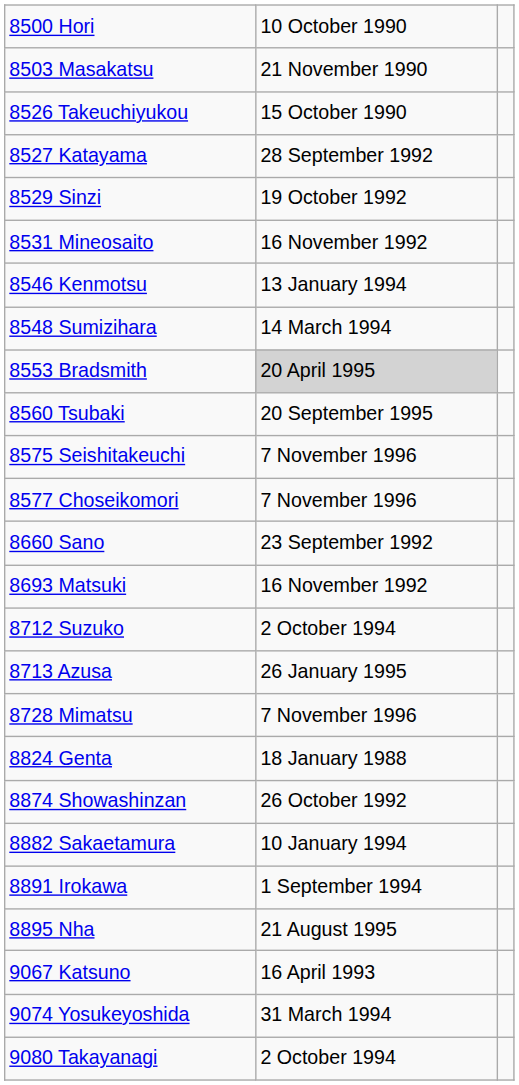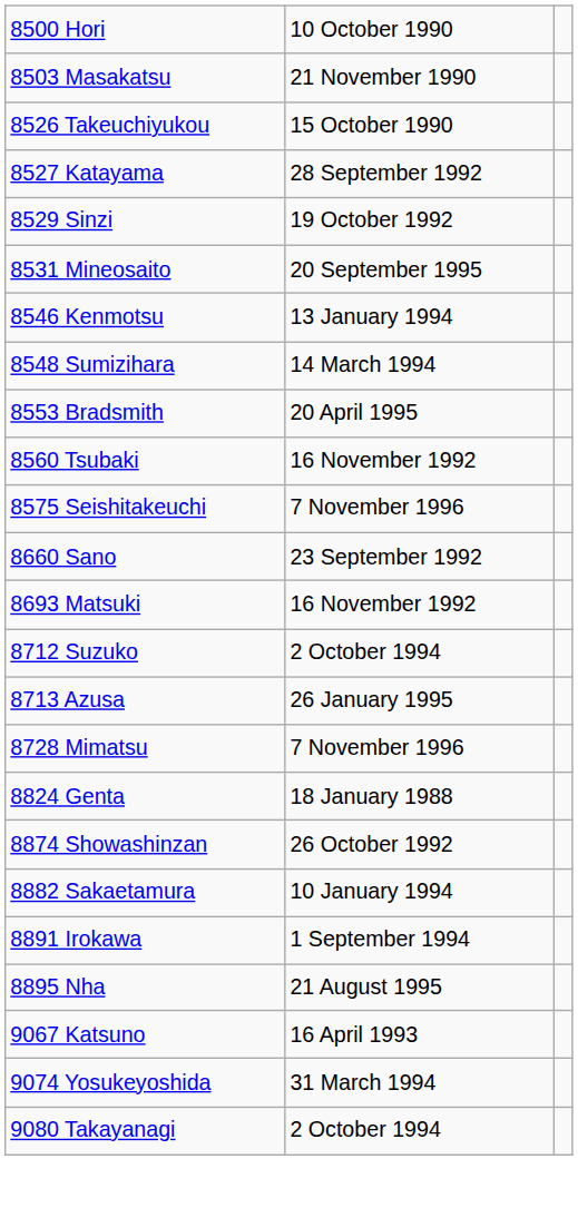 <table class="wikitable" style="font-size: 89%; float: left; width: 26em; margin-right: 1em; line-height: 1.65em">
 <tr>
 <td><a href='#'>8500 Hori</a></td>
 <td>10 October 1990</td>
 <td><small></small> </td>
 </tr>
 <tr>
 <td><a href='#'>8503 Masakatsu</a></td>
 <td>21 November 1990</td>
 <td><small></small> </td>
 </tr>
 <tr>
 <td><a href='#'>8526 Takeuchiyukou</a></td>
 <td>15 October 1990</td>
 <td><small></small> </td>
 </tr>
 <tr>
 <td><a href='#'>8527 Katayama</a></td>
 <td>28 September 1992</td>
 <td><small></small> </td>
 </tr>
 <tr>
 <td><a href='#'>8529 Sinzi</a></td>
 <td>19 October 1992</td>
 <td><small></small> </td>
 </tr>
 <tr>
 <td><a href='#'>8531 Mineosaito</a></td>
-<td>16 November 1992</td>
+<td>20 September 1995</td>
 <td><small></small> </td>
 </tr>
 <tr>
 <td><a href='#'>8546 Kenmotsu</a></td>
 <td>13 January 1994</td>
 <td><small></small> </td>
 </tr>
 <tr>
 <td><a href='#'>8548 Sumizihara</a></td>
 <td>14 March 1994</td>
 <td><small></small> </td>
 </tr>
 <tr>
 <td><a href='#'>8553 Bradsmith</a></td>
-<td style="background: lightgrey;">20 April 1995</td>
+<td>20 April 1995</td>
 <td><small></small> </td>
 </tr>
 <tr>
 <td><a href='#'>8560 Tsubaki</a></td>
-<td>20 September 1995</td>
+<td>16 November 1992</td>
 <td><small></small> </td>
 </tr>
 <tr>
 <td><a href='#'>8575 Seishitakeuchi</a></td>
-<td>7 November 1996</td>
-<td><small></small> </td>
-</tr>
-<tr>
-<td><a href='#'>8577 Choseikomori</a></td>
 <td>7 November 1996</td>
 <td><small></small> </td>
 </tr>
 <tr>
 <td><a href='#'>8660 Sano</a></td>
 <td>23 September 1992</td>
 <td><small></small> </td>
 </tr>
 <tr>
 <td><a href='#'>8693 Matsuki</a></td>
 <td>16 November 1992</td>
 <td><small></small> </td>
 </tr>
 <tr>
 <td><a href='#'>8712 Suzuko</a></td>
 <td>2 October 1994</td>
 <td><small></small> </td>
 </tr>
 <tr>
 <td><a href='#'>8713 Azusa</a></td>
 <td>26 January 1995</td>
 <td><small></small> </td>
 </tr>
 <tr>
 <td><a href='#'>8728 Mimatsu</a></td>
 <td>7 November 1996</td>
 <td><small></small> </td>
 </tr>
 <tr>
 <td><a href='#'>8824 Genta</a></td>
 <td>18 January 1988</td>
 <td><small></small> </td>
 </tr>
 <tr>
 <td><a href='#'>8874 Showashinzan</a></td>
 <td>26 October 1992</td>
 <td><small></small> </td>
 </tr>
 <tr>
 <td><a href='#'>8882 Sakaetamura</a></td>
 <td>10 January 1994</td>
 <td><small></small> </td>
 </tr>
 <tr>
 <td><a href='#'>8891 Irokawa</a></td>
 <td>1 September 1994</td>
 <td><small></small> </td>
 </tr>
 <tr>
 <td><a href='#'>8895 Nha</a></td>
 <td>21 August 1995</td>
 <td><small></small></td>
 </tr>
 <tr>
 <td><a href='#'>9067 Katsuno</a></td>
 <td>16 April 1993</td>
 <td><small></small> </td>
 </tr>
 <tr>
 <td><a href='#'>9074 Yosukeyoshida</a></td>
 <td>31 March 1994</td>
 <td><small></small> </td>
 </tr>
 <tr>
 <td><a href='#'>9080 Takayanagi</a></td>
 <td>2 October 1994</td>
 <td><small></small> </td>
 </tr>
 </table>
